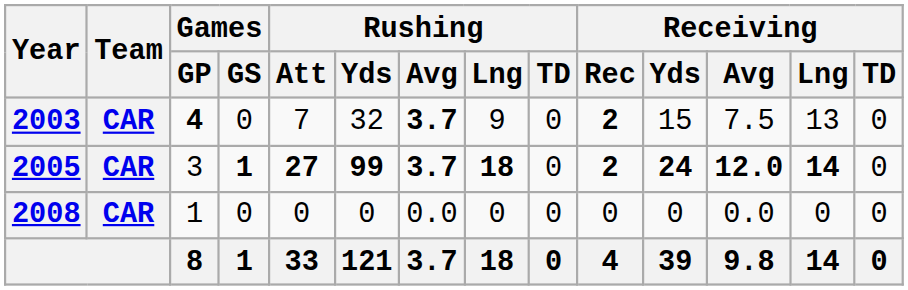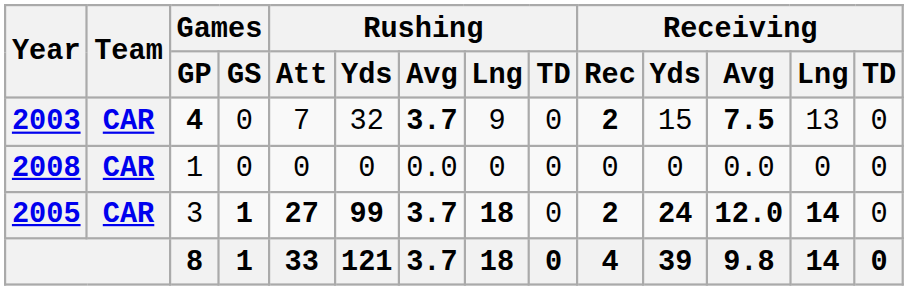 <table class="wikitable" style="text-align:center;">
 <tr>
 <th rowspan="2">Year</th>
 <th rowspan="2">Team</th>
 <th colspan="2">Games</th>
 <th colspan="5">Rushing</th>
 <th colspan="5">Receiving</th>
 </tr>
 <tr>
 <th>GP</th>
 <th>GS</th>
 <th>Att</th>
 <th>Yds</th>
 <th>Avg</th>
 <th>Lng</th>
 <th>TD</th>
 <th>Rec</th>
 <th>Yds</th>
 <th>Avg</th>
 <th>Lng</th>
 <th>TD</th>
 </tr>
 <tr>
 <th><a href='#'>2003</a></th>
 <th><a href='#'>CAR</a></th>
 <td><strong>4</strong></td>
 <td>0</td>
 <td>7</td>
 <td>32</td>
 <td><strong>3.7</strong></td>
 <td>9</td>
 <td>0</td>
 <td><strong>2</strong></td>
 <td>15</td>
-<td>7.5</td>
+<td><strong>7.5</strong></td>
 <td>13</td>
+<td>0</td>
+</tr>
+<tr>
+<th><a href='#'>2008</a></th>
+<th><a href='#'>CAR</a></th>
+<td>1</td>
+<td>0</td>
+<td>0</td>
+<td>0</td>
+<td>0.0</td>
+<td>0</td>
+<td>0</td>
+<td>0</td>
+<td>0</td>
+<td>0.0</td>
+<td>0</td>
 <td>0</td>
 </tr>
 <tr>
 <th><a href='#'>2005</a></th>
 <th><a href='#'>CAR</a></th>
 <td>3</td>
 <td><strong>1</strong></td>
 <td><strong>27</strong></td>
 <td><strong>99</strong></td>
 <td><strong>3.7</strong></td>
 <td><strong>18</strong></td>
 <td>0</td>
 <td><strong>2</strong></td>
 <td><strong>24</strong></td>
 <td><strong>12.0</strong></td>
 <td><strong>14</strong></td>
 <td>0</td>
 </tr>
 <tr>
-<th><a href='#'>2008</a></th>
-<th><a href='#'>CAR</a></th>
-<td>1</td>
-<td>0</td>
-<td>0</td>
-<td>0</td>
-<td>0.0</td>
-<td>0</td>
-<td>0</td>
-<td>0</td>
-<td>0</td>
-<td>0.0</td>
-<td>0</td>
-<td>0</td>
-</tr>
-<tr>
 <th colspan="2"></th>
 <th>8</th>
 <th>1</th>
 <th>33</th>
 <th>121</th>
 <th>3.7</th>
 <th>18</th>
 <th>0</th>
 <th>4</th>
 <th>39</th>
 <th>9.8</th>
 <th>14</th>
 <th>0</th>
 </tr>
 </table>
